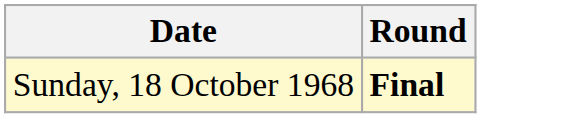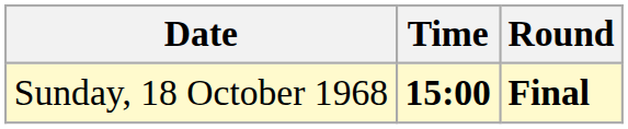 <table class="wikitable">
 <tr>
 <th>Date</th>
+<th>Time</th>
 <th>Round</th>
 </tr>
 <tr style=background:lemonchiffon>
 <td>Sunday, 18 October 1968</td>
+<td><strong>15:00</strong></td>
 <td><strong>Final</strong></td>
 </tr>
 </table>
